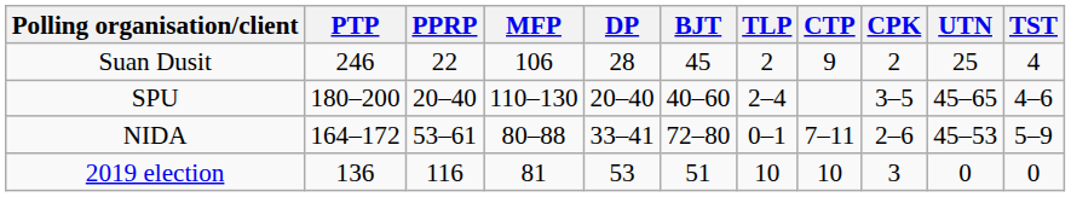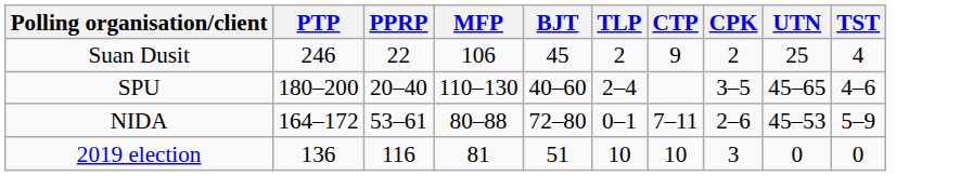 <table class="wikitable collapsible sortable" style="text-align:center;font-size:90%;line-height:14px">
 <tr>
 <th>Polling organisation/client</th>
 <th><a href='#'>PTP</a></th>
 <th><a href='#'>PPRP</a></th>
 <th><a href='#'>MFP</a></th>
-<th><a href='#'>DP</a></th>
 <th><a href='#'>BJT</a></th>
 <th><a href='#'>TLP</a></th>
 <th><a href='#'>CTP</a></th>
 <th><a href='#'>CPK</a></th>
 <th><a href='#'>UTN</a></th>
 <th><a href='#'>TST</a></th>
 </tr>
 <tr>
 <td>Suan Dusit</td>
 <td>246</td>
 <td>22</td>
 <td>106</td>
-<td>28</td>
 <td>45</td>
 <td>2</td>
 <td>9</td>
 <td>2</td>
 <td>25</td>
 <td>4</td>
 </tr>
 <tr>
 <td>SPU</td>
 <td>180–200</td>
 <td>20–40</td>
 <td>110–130</td>
-<td>20–40</td>
 <td>40–60</td>
 <td>2–4</td>
 <td></td>
 <td>3–5</td>
 <td>45–65</td>
 <td>4–6</td>
 </tr>
 <tr>
 <td>NIDA</td>
 <td>164–172</td>
 <td>53–61</td>
 <td>80–88</td>
-<td>33–41</td>
 <td>72–80</td>
 <td>0–1</td>
 <td>7–11</td>
 <td>2–6</td>
 <td>45–53</td>
 <td>5–9</td>
 </tr>
 <tr>
 <td><a href='#'>2019 election</a></td>
 <td>136</td>
 <td>116</td>
 <td>81</td>
-<td>53</td>
 <td>51</td>
 <td>10</td>
 <td>10</td>
 <td>3</td>
 <td>0</td>
 <td>0</td>
 </tr>
 </table>
